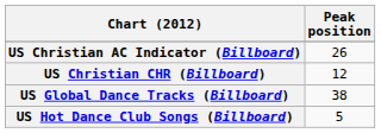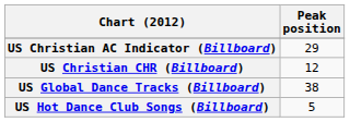 <table class="wikitable sortable plainrowheaders" style="text-align:center">
 <tr>
 <th scope="col">Chart (2012)</th>
 <th scope="col">Peak<br> position</th>
 </tr>
 <tr>
 </tr>
 <tr>
 </tr>
 <tr>
 <th scope="row" align="left">US Christian AC Indicator (<em><a href='#'>Billboard</a></em>)</th>
-<td align="center">26</td>
+<td align="center">29</td>
 </tr>
 <tr>
 <th scope="row" text-align="left">US <a href='#'>Christian CHR</a> (<em><a href='#'>Billboard</a></em>)</th>
 <td align="center">12</td>
 </tr>
 <tr>
 <th scope="row" text-align="left">US <a href='#'>Global Dance Tracks</a> (<em><a href='#'>Billboard</a></em>)</th>
 <td align="center">38</td>
 </tr>
 <tr>
 <th scope="row" text-align="left">US <a href='#'>Hot Dance Club Songs</a> (<em><a href='#'>Billboard</a></em>)</th>
 <td align="center">5</td>
 </tr>
 </table>
